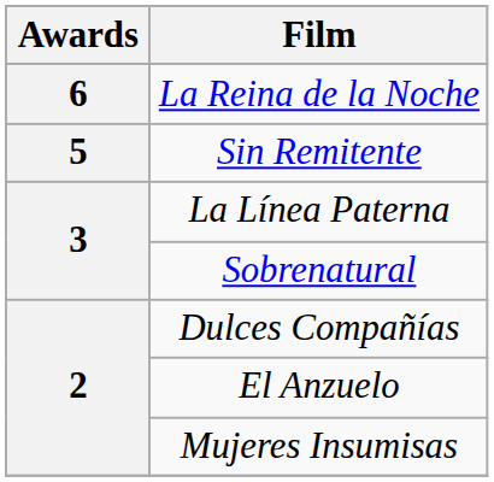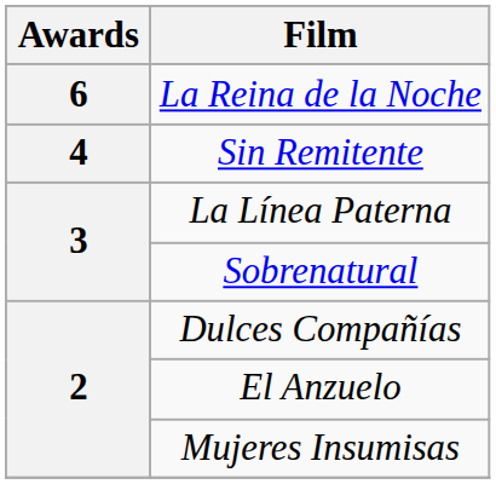 <table class="wikitable plainrowheaders" style="text-align:center;">
 <tr>
 <th scope="col" width="55">Awards</th>
 <th scope="col" align="center">Film</th>
 </tr>
 <tr>
 <th scope=row rowspan=1 style="text-align:center">6</th>
 <td><em><a href='#'>La Reina de la Noche</a></em></td>
 </tr>
 <tr>
-<th scope=row rowspan=1 style="text-align:center">5</th>
+<th scope=row rowspan=1 style="text-align:center">4</th>
 <td><em><a href='#'>Sin Remitente</a></em></td>
 </tr>
 <tr>
 <th scope=row rowspan=2 style="text-align:center">3</th>
 <td><em>La Línea Paterna</em></td>
 </tr>
 <tr>
 <td><em><a href='#'>Sobrenatural</a></em></td>
 </tr>
 <tr>
 <th scope=row rowspan=3 style="text-align:center">2</th>
 <td><em>Dulces Compañías</em></td>
 </tr>
 <tr>
 <td><em>El Anzuelo</em></td>
 </tr>
 <tr>
 <td><em>Mujeres Insumisas</em></td>
 </tr>
 <tr>
 </tr>
 </table>
